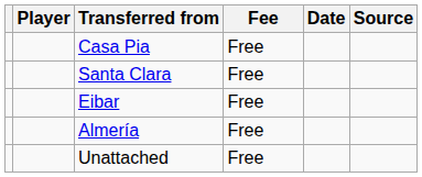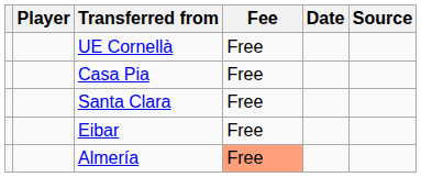 <table class="wikitable plainrowheaders sortable">
 <tr>
 <th></th>
 <th scope="col">Player</th>
 <th>Transferred from</th>
 <th style="width: 65px;">Fee</th>
 <th scope="col">Date</th>
 <th scope="col">Source</th>
+</tr>
+<tr>
+<td align="center"></td>
+<td></td>
+<td> <a href='#'>UE Cornellà</a></td>
+<td>Free</td>
+<td></td>
+<td></td>
 </tr>
 <tr>
 <td align="center"></td>
 <td></td>
 <td> <a href='#'>Casa Pia</a></td>
 <td>Free</td>
 <td></td>
 <td></td>
 </tr>
 <tr>
 <td align="center"></td>
 <td></td>
 <td> <a href='#'>Santa Clara</a></td>
 <td>Free</td>
 <td></td>
 <td></td>
 </tr>
 <tr>
 <td align="center"></td>
 <td></td>
 <td> <a href='#'>Eibar</a></td>
 <td>Free</td>
 <td></td>
 <td></td>
 </tr>
 <tr>
 <td align="center"></td>
 <td></td>
 <td> <a href='#'>Almería</a></td>
-<td>Free</td>
-<td></td>
-<td></td>
-</tr>
-<tr>
-<td align="center"></td>
-<td></td>
-<td>Unattached</td>
-<td>Free</td>
+<td style="background: lightsalmon;">Free</td>
 <td></td>
 <td></td>
 </tr>
 </table>
